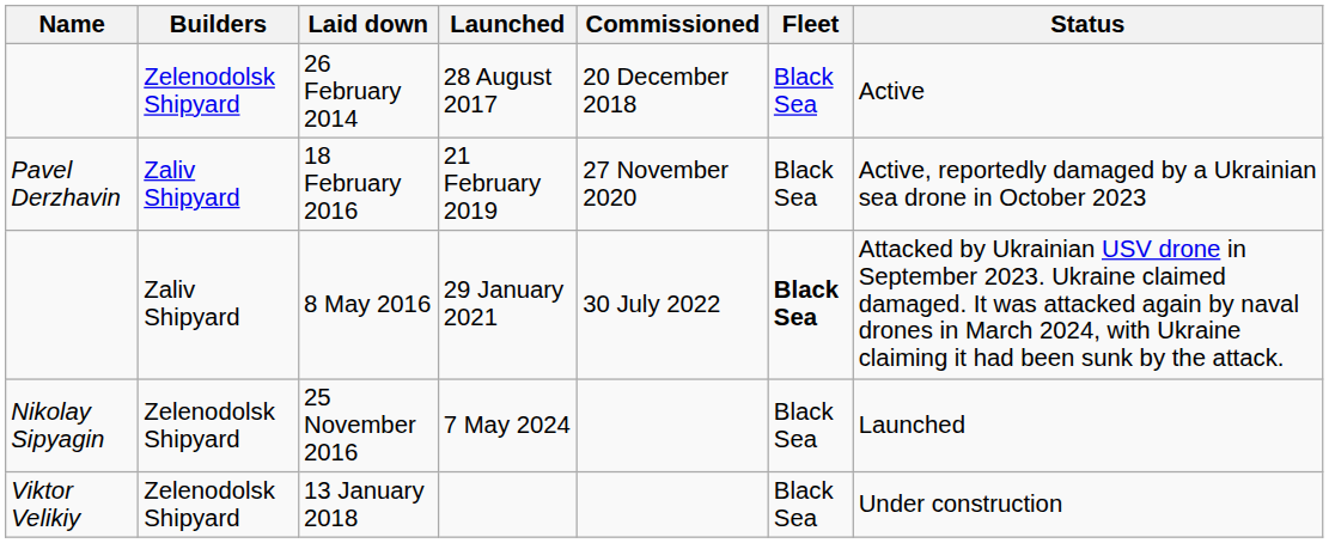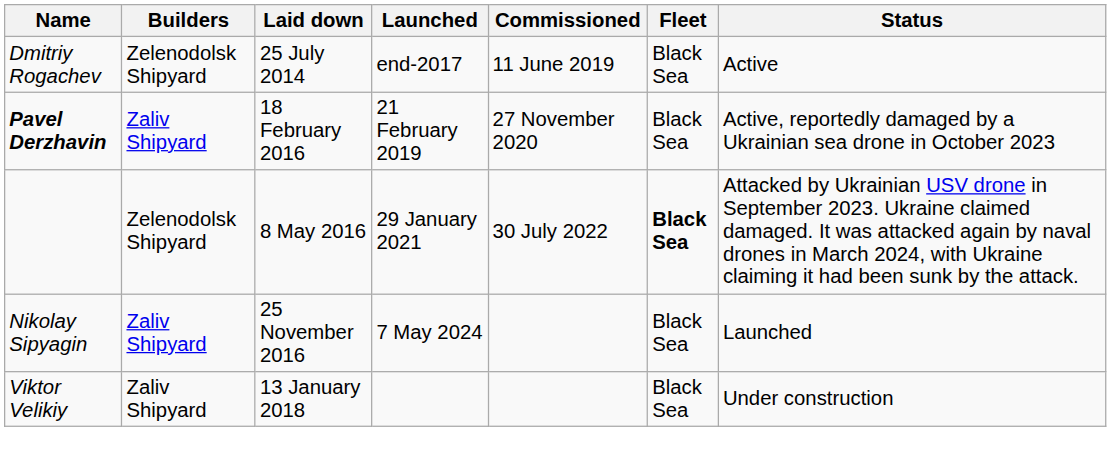 <table class="wikitable">
 <tr>
 <th>Name</th>
 <th>Builders</th>
 <th>Laid down</th>
 <th>Launched</th>
 <th>Commissioned</th>
 <th>Fleet</th>
 <th>Status</th>
 </tr>
 <tr>
-<td></td>
-<td><a href='#'>Zelenodolsk Shipyard</a></td>
-<td>26 February 2014</td>
-<td>28 August 2017</td>
-<td>20 December 2018</td>
-<td><a href='#'>Black Sea</a></td>
+<td><em>Dmitriy Rogachev</em></td>
+<td>Zelenodolsk Shipyard</td>
+<td>25 July 2014</td>
+<td>end-2017</td>
+<td>11 June 2019</td>
+<td>Black Sea</td>
 <td>Active</td>
 </tr>
 <tr>
-<td><em>Pavel Derzhavin</em></td>
+<td><strong><em>Pavel Derzhavin</em></strong></td>
 <td><a href='#'>Zaliv Shipyard</a></td>
 <td>18 February 2016</td>
 <td>21 February 2019</td>
 <td>27 November 2020</td>
 <td>Black Sea</td>
 <td>Active, reportedly damaged by a Ukrainian sea drone in October 2023</td>
 </tr>
 <tr>
 <td></td>
-<td>Zaliv Shipyard</td>
+<td>Zelenodolsk Shipyard</td>
 <td>8 May 2016</td>
 <td>29 January 2021</td>
 <td>30 July 2022</td>
 <td><strong>Black Sea</strong></td>
 <td>Attacked by Ukrainian <a href='#'>USV drone</a> in September 2023. Ukraine claimed damaged. It was attacked again by naval drones in March 2024, with Ukraine claiming it had been sunk by the attack.</td>
 </tr>
 <tr>
 <td><em>Nikolay Sipyagin</em></td>
-<td>Zelenodolsk Shipyard</td>
+<td><a href='#'>Zaliv Shipyard</a></td>
 <td>25 November 2016</td>
 <td>7 May 2024</td>
 <td></td>
 <td>Black Sea</td>
 <td>Launched</td>
 </tr>
 <tr>
 <td><em>Viktor Velikiy</em></td>
-<td>Zelenodolsk Shipyard</td>
+<td>Zaliv Shipyard</td>
 <td>13 January 2018</td>
 <td></td>
 <td></td>
 <td>Black Sea</td>
 <td>Under construction</td>
 </tr>
 </table>
